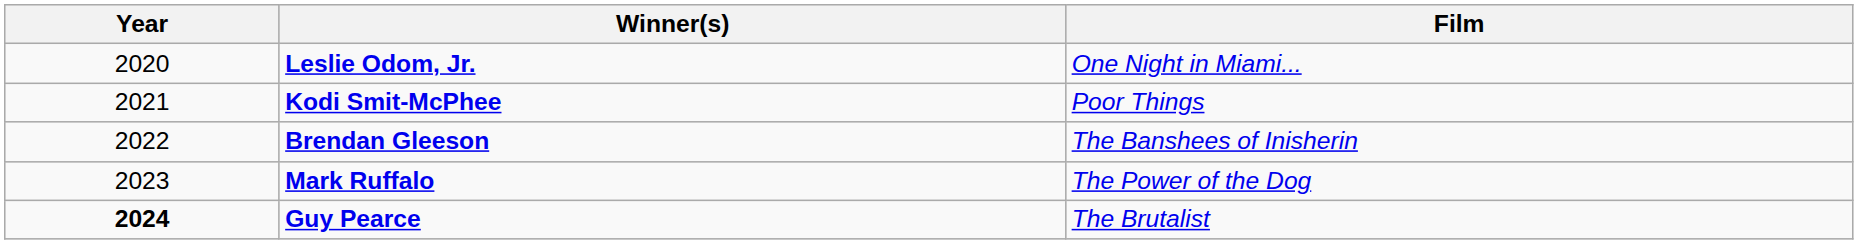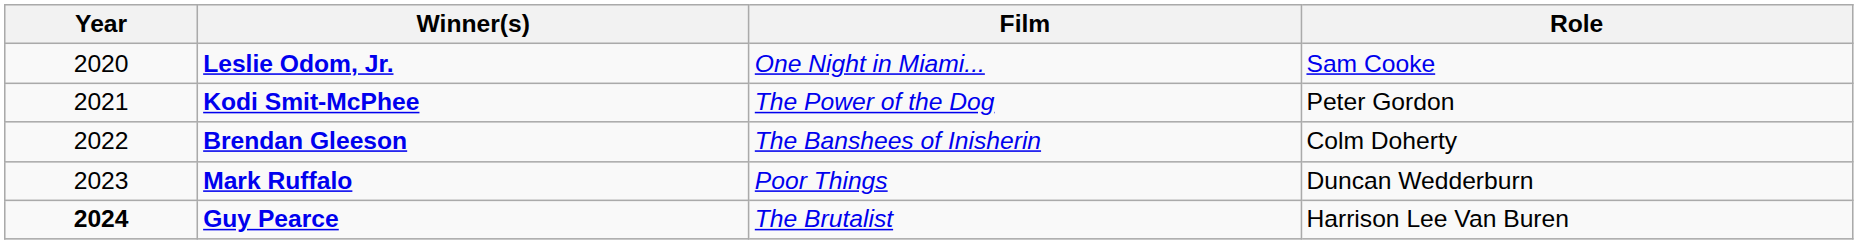 <table class="wikitable" width="95%" cellpadding="5">
 <tr>
 <th width="100"><strong>Year</strong></th>
 <th width="300"><strong>Winner(s)</strong></th>
 <th width="300"><strong>Film</strong></th>
+<th width="300"><strong>Role</strong></th>
 </tr>
 <tr>
 <td style="text-align:center;">2020</td>
 <td><strong><a href='#'>Leslie Odom, Jr.</a></strong></td>
 <td><em><a href='#'>One Night in Miami...</a></em></td>
+<td><a href='#'>Sam Cooke</a></td>
 </tr>
 <tr>
 <td style="text-align:center;">2021</td>
 <td><strong><a href='#'>Kodi Smit-McPhee</a></strong></td>
-<td><em><a href='#'>Poor Things</a></em></td>
+<td><em><a href='#'>The Power of the Dog</a></em></td>
+<td>Peter Gordon</td>
 </tr>
 <tr>
 <td style="text-align:center;">2022</td>
 <td><strong><a href='#'>Brendan Gleeson</a></strong></td>
 <td><em><a href='#'>The Banshees of Inisherin</a></em></td>
+<td>Colm Doherty</td>
 </tr>
 <tr>
 <td style="text-align:center;">2023</td>
 <td><strong><a href='#'>Mark Ruffalo</a></strong></td>
-<td><em><a href='#'>The Power of the Dog</a></em></td>
+<td><em><a href='#'>Poor Things</a></em></td>
+<td>Duncan Wedderburn</td>
 </tr>
 <tr>
 <td style="text-align:center;"><strong>2024</strong></td>
 <td><strong><a href='#'>Guy Pearce</a></strong></td>
 <td><em><a href='#'>The Brutalist</a></em></td>
+<td>Harrison Lee Van Buren</td>
 </tr>
 </table>
